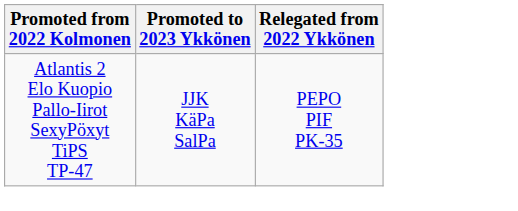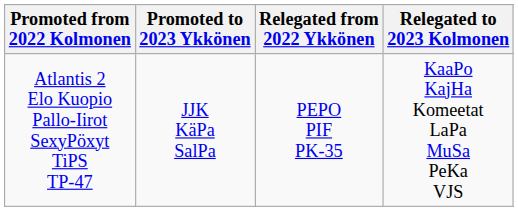 <table class="wikitable">
 <tr>
 <th>Promoted from<br><a href='#'>2022 Kolmonen</a></th>
 <th>Promoted to<br><a href='#'>2023 Ykkönen</a></th>
 <th>Relegated from<br><a href='#'>2022 Ykkönen</a></th>
+<th>Relegated to<br><a href='#'>2023 Kolmonen</a></th>
 </tr>
 <tr>
 <td align=center><a href='#'>Atlantis 2</a><br><a href='#'>Elo Kuopio</a><br><a href='#'>Pallo-Iirot</a><br><a href='#'>SexyPöxyt</a><br><a href='#'>TiPS</a><br><a href='#'>TP-47</a></td>
 <td align=center><a href='#'>JJK</a><br><a href='#'>KäPa</a><br><a href='#'>SalPa</a></td>
 <td align=center><a href='#'>PEPO</a><br><a href='#'>PIF</a><br><a href='#'>PK-35</a></td>
+<td align=center><a href='#'>KaaPo</a><br><a href='#'>KajHa</a><br>Komeetat<br>LaPa<br><a href='#'>MuSa</a><br>PeKa<br>VJS</td>
 </tr>
 </table>
